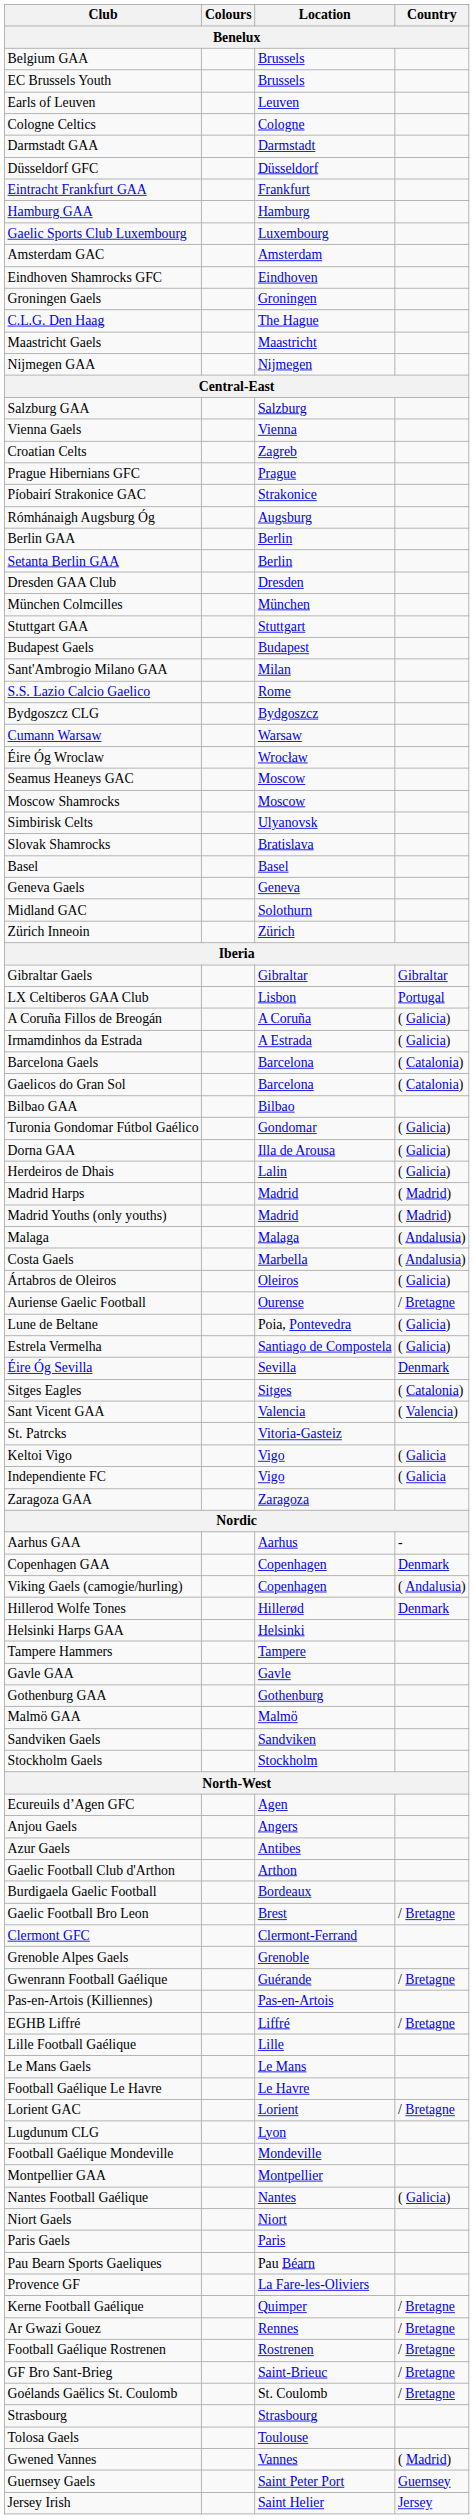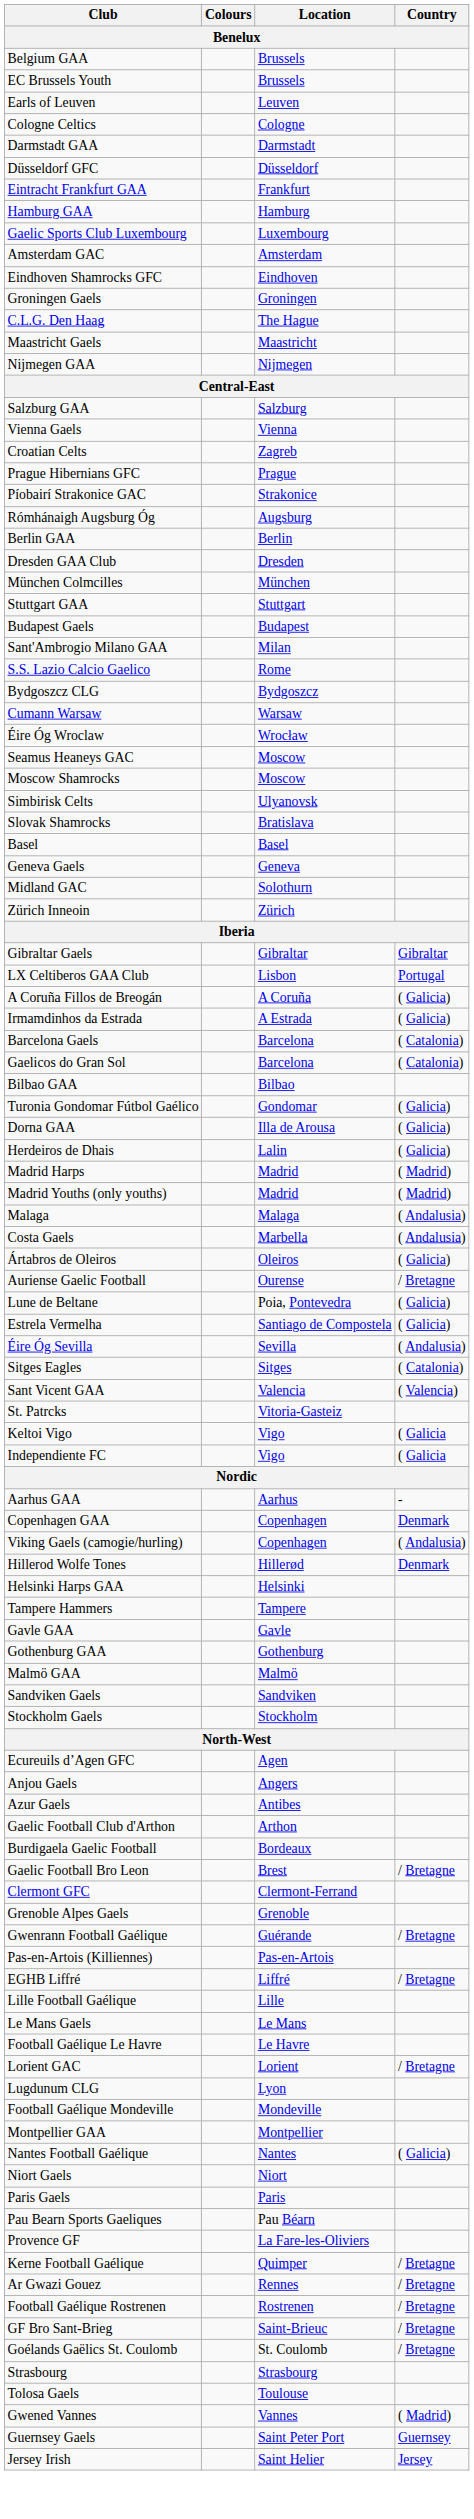 <table class="wikitable sortable mw-collapsible">
 <tr style="background:silver"!>
 <th>Club</th>
 <th>Colours</th>
 <th>Location</th>
 <th>Country</th>
 </tr>
 <tr>
 <th colspan="4">Benelux</th>
 </tr>
 <tr>
 <td>Belgium GAA</td>
 <td></td>
 <td><a href='#'>Brussels</a></td>
 <td></td>
 </tr>
 <tr>
 <td>EC Brussels Youth</td>
 <td></td>
 <td><a href='#'>Brussels</a></td>
 <td></td>
 </tr>
 <tr>
 <td>Earls of Leuven</td>
 <td></td>
 <td><a href='#'>Leuven</a></td>
 <td></td>
 </tr>
 <tr>
 <td>Cologne Celtics</td>
 <td></td>
 <td><a href='#'>Cologne</a></td>
 <td></td>
 </tr>
 <tr>
 <td>Darmstadt GAA</td>
 <td></td>
 <td><a href='#'>Darmstadt</a></td>
 <td></td>
 </tr>
 <tr>
 <td>Düsseldorf GFC</td>
 <td></td>
 <td><a href='#'>Düsseldorf</a></td>
 <td></td>
 </tr>
 <tr>
 <td><a href='#'>Eintracht Frankfurt GAA</a></td>
 <td></td>
 <td><a href='#'>Frankfurt</a></td>
 <td></td>
 </tr>
 <tr>
 <td><a href='#'>Hamburg GAA</a></td>
 <td></td>
 <td><a href='#'>Hamburg</a></td>
 <td></td>
 </tr>
 <tr>
 <td><a href='#'>Gaelic Sports Club Luxembourg</a></td>
 <td></td>
 <td><a href='#'>Luxembourg</a></td>
 <td></td>
 </tr>
 <tr>
 <td>Amsterdam GAC</td>
 <td></td>
 <td><a href='#'>Amsterdam</a></td>
 <td></td>
 </tr>
 <tr>
 <td>Eindhoven Shamrocks GFC</td>
 <td></td>
 <td><a href='#'>Eindhoven</a></td>
 <td></td>
 </tr>
 <tr>
 <td>Groningen Gaels</td>
 <td></td>
 <td><a href='#'>Groningen</a></td>
 <td></td>
 </tr>
 <tr>
 <td><a href='#'>C.L.G. Den Haag</a></td>
 <td></td>
 <td><a href='#'>The Hague</a></td>
 <td></td>
 </tr>
 <tr>
 <td>Maastricht Gaels</td>
 <td></td>
 <td><a href='#'>Maastricht</a></td>
 <td></td>
 </tr>
 <tr>
 <td>Nijmegen GAA</td>
 <td></td>
 <td><a href='#'>Nijmegen</a></td>
 <td></td>
 </tr>
 <tr>
 <th colspan="4">Central-East</th>
 </tr>
 <tr>
 <td>Salzburg GAA</td>
 <td></td>
 <td><a href='#'>Salzburg</a></td>
 <td></td>
 </tr>
 <tr align="left">
 <td>Vienna Gaels</td>
 <td></td>
 <td><a href='#'>Vienna</a></td>
 <td></td>
 </tr>
 <tr>
 <td>Croatian Celts</td>
 <td></td>
 <td><a href='#'>Zagreb</a></td>
 <td></td>
 </tr>
 <tr>
 <td>Prague Hibernians GFC</td>
 <td></td>
 <td><a href='#'>Prague</a></td>
 <td></td>
 </tr>
 <tr>
 <td>Píobairí Strakonice GAC</td>
 <td></td>
 <td><a href='#'>Strakonice</a></td>
 <td></td>
 </tr>
 <tr>
 <td>Rómhánaigh Augsburg Óg</td>
 <td></td>
 <td><a href='#'>Augsburg</a></td>
 <td></td>
 </tr>
 <tr>
 <td>Berlin GAA</td>
-<td></td>
-<td><a href='#'>Berlin</a></td>
-<td></td>
-</tr>
-<tr>
-<td><a href='#'>Setanta Berlin GAA</a></td>
 <td></td>
 <td><a href='#'>Berlin</a></td>
 <td></td>
 </tr>
 <tr>
 <td>Dresden GAA Club</td>
 <td></td>
 <td><a href='#'>Dresden</a></td>
 <td></td>
 </tr>
 <tr>
 <td>München Colmcilles</td>
 <td></td>
 <td><a href='#'>München</a></td>
 <td></td>
 </tr>
 <tr>
 <td>Stuttgart GAA</td>
 <td></td>
 <td><a href='#'>Stuttgart</a></td>
 <td></td>
 </tr>
 <tr>
 <td>Budapest Gaels</td>
 <td></td>
 <td><a href='#'>Budapest</a></td>
 <td></td>
 </tr>
 <tr>
 <td>Sant'Ambrogio Milano GAA</td>
 <td></td>
 <td><a href='#'>Milan</a></td>
 <td></td>
 </tr>
 <tr>
 <td><a href='#'>S.S. Lazio Calcio Gaelico</a></td>
 <td></td>
 <td><a href='#'>Rome</a></td>
 <td></td>
 </tr>
 <tr>
 <td>Bydgoszcz CLG</td>
 <td></td>
 <td><a href='#'>Bydgoszcz</a></td>
 <td></td>
 </tr>
 <tr>
 <td><a href='#'>Cumann Warsaw</a></td>
 <td></td>
 <td><a href='#'>Warsaw</a></td>
 <td></td>
 </tr>
 <tr>
 <td>Éire Óg Wroclaw</td>
 <td></td>
 <td><a href='#'>Wrocław</a></td>
 <td></td>
 </tr>
 <tr>
 <td>Seamus Heaneys GAC</td>
 <td></td>
 <td><a href='#'>Moscow</a></td>
 <td></td>
 </tr>
 <tr>
 <td>Moscow Shamrocks</td>
 <td></td>
 <td><a href='#'>Moscow</a></td>
 <td></td>
 </tr>
 <tr>
 <td>Simbirisk Celts</td>
 <td></td>
 <td><a href='#'>Ulyanovsk</a></td>
 <td></td>
 </tr>
 <tr>
 <td>Slovak Shamrocks</td>
 <td></td>
 <td><a href='#'>Bratislava</a></td>
 <td></td>
 </tr>
 <tr>
 <td>Basel</td>
 <td></td>
 <td><a href='#'>Basel</a></td>
 <td></td>
 </tr>
 <tr>
 <td>Geneva Gaels</td>
 <td></td>
 <td><a href='#'>Geneva</a></td>
 <td></td>
 </tr>
 <tr>
 <td>Midland GAC</td>
 <td></td>
 <td><a href='#'>Solothurn</a></td>
 <td></td>
 </tr>
 <tr>
 <td>Zürich Inneoin</td>
 <td></td>
 <td><a href='#'>Zürich</a></td>
 <td></td>
 </tr>
 <tr>
 <th colspan="4">Iberia</th>
 </tr>
 <tr>
 <td>Gibraltar Gaels</td>
 <td></td>
 <td><a href='#'>Gibraltar</a></td>
 <td> <a href='#'>Gibraltar</a></td>
 </tr>
 <tr>
 <td>LX Celtiberos GAA Club</td>
 <td></td>
 <td><a href='#'>Lisbon</a></td>
 <td><a href='#'>Portugal</a></td>
 </tr>
 <tr>
 <td>A Coruña Fillos de Breogán</td>
 <td></td>
 <td><a href='#'>A Coruña</a></td>
 <td> ( <a href='#'>Galicia</a>)</td>
 </tr>
 <tr>
 <td>Irmamdinhos da Estrada</td>
 <td></td>
 <td><a href='#'>A Estrada</a></td>
 <td> ( <a href='#'>Galicia</a>)</td>
 </tr>
 <tr>
 <td>Barcelona Gaels</td>
 <td></td>
 <td><a href='#'>Barcelona</a></td>
 <td> ( <a href='#'>Catalonia</a>)</td>
 </tr>
 <tr>
 <td>Gaelicos do Gran Sol</td>
 <td></td>
 <td><a href='#'>Barcelona</a></td>
 <td> ( <a href='#'>Catalonia</a>)</td>
 </tr>
 <tr>
 <td>Bilbao GAA</td>
 <td></td>
 <td><a href='#'>Bilbao</a></td>
 <td></td>
 </tr>
 <tr>
 <td>Turonia Gondomar Fútbol Gaélico</td>
 <td></td>
 <td><a href='#'>Gondomar</a></td>
 <td> ( <a href='#'>Galicia</a>)</td>
 </tr>
 <tr>
 <td>Dorna GAA</td>
 <td></td>
 <td><a href='#'>Illa de Arousa</a></td>
 <td> ( <a href='#'>Galicia</a>)</td>
 </tr>
 <tr>
 <td>Herdeiros de Dhais</td>
 <td></td>
 <td><a href='#'>Lalin</a></td>
 <td> ( <a href='#'>Galicia</a>)</td>
 </tr>
 <tr>
 <td>Madrid Harps</td>
 <td></td>
 <td><a href='#'>Madrid</a></td>
 <td> ( <a href='#'>Madrid</a>)</td>
 </tr>
 <tr>
 <td>Madrid Youths (only youths)</td>
 <td></td>
 <td><a href='#'>Madrid</a></td>
 <td> ( <a href='#'>Madrid</a>)</td>
 </tr>
 <tr>
 <td>Malaga</td>
 <td></td>
 <td><a href='#'>Malaga</a></td>
 <td> ( <a href='#'>Andalusia</a>)</td>
 </tr>
 <tr>
 <td>Costa Gaels</td>
 <td></td>
 <td><a href='#'>Marbella</a></td>
 <td> ( <a href='#'>Andalusia</a>)</td>
 </tr>
 <tr>
 <td>Ártabros de Oleiros</td>
 <td></td>
 <td><a href='#'>Oleiros</a></td>
 <td> ( <a href='#'>Galicia</a>)</td>
 </tr>
 <tr>
 <td>Auriense Gaelic Football</td>
 <td></td>
 <td><a href='#'>Ourense</a></td>
 <td> / <a href='#'>Bretagne</a></td>
 </tr>
 <tr>
 <td>Lune de Beltane</td>
 <td></td>
 <td>Poia, <a href='#'>Pontevedra</a></td>
 <td> ( <a href='#'>Galicia</a>)</td>
 </tr>
 <tr>
 <td>Estrela Vermelha</td>
 <td></td>
 <td><a href='#'>Santiago de Compostela</a></td>
 <td> ( <a href='#'>Galicia</a>)</td>
 </tr>
 <tr>
 <td><a href='#'>Éire Óg Sevilla</a></td>
 <td></td>
 <td><a href='#'>Sevilla</a></td>
-<td> <a href='#'>Denmark</a></td>
+<td> ( <a href='#'>Andalusia</a>)</td>
 </tr>
 <tr>
 <td>Sitges  Eagles</td>
 <td></td>
 <td><a href='#'>Sitges</a></td>
 <td> ( <a href='#'>Catalonia</a>)</td>
 </tr>
 <tr>
 <td>Sant Vicent GAA</td>
 <td></td>
 <td><a href='#'>Valencia</a></td>
 <td> ( <a href='#'>Valencia</a>)</td>
 </tr>
 <tr>
 <td>St.  Patrcks</td>
 <td></td>
 <td><a href='#'>Vitoria-Gasteiz</a></td>
 <td></td>
 </tr>
 <tr>
 <td>Keltoi Vigo</td>
 <td></td>
 <td><a href='#'>Vigo</a></td>
 <td> ( <a href='#'>Galicia</a></td>
 </tr>
 <tr>
 <td>Independiente FC</td>
 <td></td>
 <td><a href='#'>Vigo</a></td>
 <td> ( <a href='#'>Galicia</a></td>
-</tr>
-<tr>
-<td>Zaragoza GAA</td>
-<td></td>
-<td><a href='#'>Zaragoza</a></td>
-<td></td>
 </tr>
 <tr>
 <th colspan="4">Nordic</th>
 </tr>
 <tr>
 <td>Aarhus GAA</td>
 <td></td>
 <td><a href='#'>Aarhus</a></td>
 <td>-</td>
 </tr>
 <tr>
 <td>Copenhagen GAA</td>
 <td></td>
 <td><a href='#'>Copenhagen</a></td>
 <td> <a href='#'>Denmark</a></td>
 </tr>
 <tr>
 <td>Viking Gaels (camogie/hurling)</td>
 <td></td>
 <td><a href='#'>Copenhagen</a></td>
 <td> ( <a href='#'>Andalusia</a>)</td>
 </tr>
 <tr>
 <td>Hillerod Wolfe Tones</td>
 <td></td>
 <td><a href='#'>Hillerød</a></td>
 <td> <a href='#'>Denmark</a></td>
 </tr>
 <tr>
 <td>Helsinki Harps GAA</td>
 <td></td>
 <td><a href='#'>Helsinki</a></td>
 <td></td>
 </tr>
 <tr>
 <td>Tampere Hammers</td>
 <td></td>
 <td><a href='#'>Tampere</a></td>
 <td></td>
 </tr>
 <tr>
 <td>Gavle GAA</td>
 <td></td>
 <td><a href='#'>Gavle</a></td>
 <td></td>
 </tr>
 <tr>
 <td>Gothenburg GAA</td>
 <td></td>
 <td><a href='#'>Gothenburg</a></td>
 <td></td>
 </tr>
 <tr>
 <td>Malmö GAA</td>
 <td></td>
 <td><a href='#'>Malmö</a></td>
 <td></td>
 </tr>
 <tr>
 <td>Sandviken Gaels</td>
 <td></td>
 <td><a href='#'>Sandviken</a></td>
 <td></td>
 </tr>
 <tr>
 <td>Stockholm Gaels</td>
 <td></td>
 <td><a href='#'>Stockholm</a></td>
 <td></td>
 </tr>
 <tr>
 <th colspan="4">North-West</th>
 </tr>
 <tr>
 <td>Ecureuils d’Agen GFC</td>
 <td></td>
 <td><a href='#'>Agen</a></td>
 <td></td>
 </tr>
 <tr>
 <td>Anjou Gaels</td>
 <td></td>
 <td><a href='#'>Angers</a></td>
 <td></td>
 </tr>
 <tr>
 <td>Azur Gaels</td>
 <td></td>
 <td><a href='#'>Antibes</a></td>
 <td></td>
 </tr>
 <tr>
 <td>Gaelic Football Club d'Arthon</td>
 <td></td>
 <td><a href='#'>Arthon</a></td>
 <td></td>
 </tr>
 <tr>
 <td>Burdigaela Gaelic Football</td>
 <td></td>
 <td><a href='#'>Bordeaux</a></td>
 <td></td>
 </tr>
 <tr>
 <td>Gaelic Football Bro Leon</td>
 <td></td>
 <td><a href='#'>Brest</a></td>
 <td> / <a href='#'>Bretagne</a></td>
 </tr>
 <tr>
 <td><a href='#'>Clermont GFC</a></td>
 <td></td>
 <td><a href='#'>Clermont-Ferrand</a></td>
 <td></td>
 </tr>
 <tr>
 <td>Grenoble  Alpes Gaels</td>
 <td></td>
 <td><a href='#'>Grenoble</a></td>
 <td></td>
 </tr>
 <tr>
 <td>Gwenrann Football Gaélique</td>
 <td></td>
 <td><a href='#'>Guérande</a></td>
 <td> / <a href='#'>Bretagne</a></td>
 </tr>
 <tr>
 <td>Pas-en-Artois  (Killiennes)</td>
 <td></td>
 <td><a href='#'>Pas-en-Artois</a></td>
 <td></td>
 </tr>
 <tr>
 <td>EGHB Liffré</td>
 <td></td>
 <td><a href='#'>Liffré</a></td>
 <td> / <a href='#'>Bretagne</a></td>
 </tr>
 <tr>
 <td>Lille Football Gaélique</td>
 <td></td>
 <td><a href='#'>Lille</a></td>
 <td></td>
 </tr>
 <tr>
 <td>Le Mans Gaels</td>
 <td></td>
 <td><a href='#'>Le Mans</a></td>
 <td></td>
 </tr>
 <tr>
 <td>Football Gaélique Le Havre</td>
 <td></td>
 <td><a href='#'>Le Havre</a></td>
 <td></td>
 </tr>
 <tr>
 <td>Lorient GAC</td>
 <td></td>
 <td><a href='#'>Lorient</a></td>
 <td> / <a href='#'>Bretagne</a></td>
 </tr>
 <tr>
 <td>Lugdunum CLG</td>
 <td></td>
 <td><a href='#'>Lyon</a></td>
 <td></td>
 </tr>
 <tr>
 <td>Football Gaélique Mondeville</td>
 <td></td>
 <td><a href='#'>Mondeville</a></td>
 <td></td>
 </tr>
 <tr>
 <td>Montpellier GAA</td>
 <td></td>
 <td><a href='#'>Montpellier</a></td>
 <td></td>
 </tr>
 <tr>
 <td>Nantes Football Gaélique</td>
 <td></td>
 <td><a href='#'>Nantes</a></td>
 <td> ( <a href='#'>Galicia</a>)</td>
 </tr>
 <tr>
 <td>Niort Gaels</td>
 <td></td>
 <td><a href='#'>Niort</a></td>
 <td></td>
 </tr>
 <tr>
 <td>Paris Gaels</td>
 <td></td>
 <td><a href='#'>Paris</a></td>
 <td></td>
 </tr>
 <tr>
 <td>Pau Bearn Sports Gaeliques</td>
 <td></td>
 <td>Pau <a href='#'>Béarn</a></td>
 <td></td>
 </tr>
 <tr>
 <td Gaelic Football Provence>Provence GF</td>
 <td></td>
 <td><a href='#'>La Fare-les-Oliviers</a></td>
 <td></td>
 </tr>
 <tr>
 <td>Kerne Football Gaélique</td>
 <td></td>
 <td><a href='#'>Quimper</a></td>
 <td> / <a href='#'>Bretagne</a></td>
 </tr>
 <tr>
 <td>Ar Gwazi Gouez</td>
 <td></td>
 <td><a href='#'>Rennes</a></td>
 <td> / <a href='#'>Bretagne</a></td>
 </tr>
 <tr>
 <td>Football Gaélique Rostrenen</td>
 <td></td>
 <td><a href='#'>Rostrenen</a></td>
 <td> / <a href='#'>Bretagne</a></td>
 </tr>
 <tr>
 <td Gaelic Football Bro Sant-Brieg>GF Bro Sant-Brieg</td>
 <td></td>
 <td><a href='#'>Saint-Brieuc</a></td>
 <td> / <a href='#'>Bretagne</a></td>
 </tr>
 <tr>
 <td>Goélands Gaëlics St. Coulomb</td>
 <td></td>
 <td>St. Coulomb</td>
 <td> / <a href='#'>Bretagne</a></td>
 </tr>
 <tr>
 <td>Strasbourg</td>
 <td></td>
 <td><a href='#'>Strasbourg</a></td>
 <td></td>
 </tr>
 <tr>
 <td>Tolosa Gaels</td>
 <td></td>
 <td><a href='#'>Toulouse</a></td>
 <td></td>
 </tr>
 <tr>
 <td Gwened Vannes Football Gaélique>Gwened Vannes</td>
 <td></td>
 <td><a href='#'>Vannes</a></td>
 <td> ( <a href='#'>Madrid</a>)</td>
 </tr>
 <tr>
 <td>Guernsey Gaels</td>
 <td></td>
 <td><a href='#'>Saint Peter Port</a></td>
 <td> <a href='#'>Guernsey</a></td>
 </tr>
 <tr>
 <td>Jersey Irish</td>
 <td></td>
 <td><a href='#'>Saint Helier</a></td>
 <td> <a href='#'>Jersey</a></td>
 </tr>
 </table>
